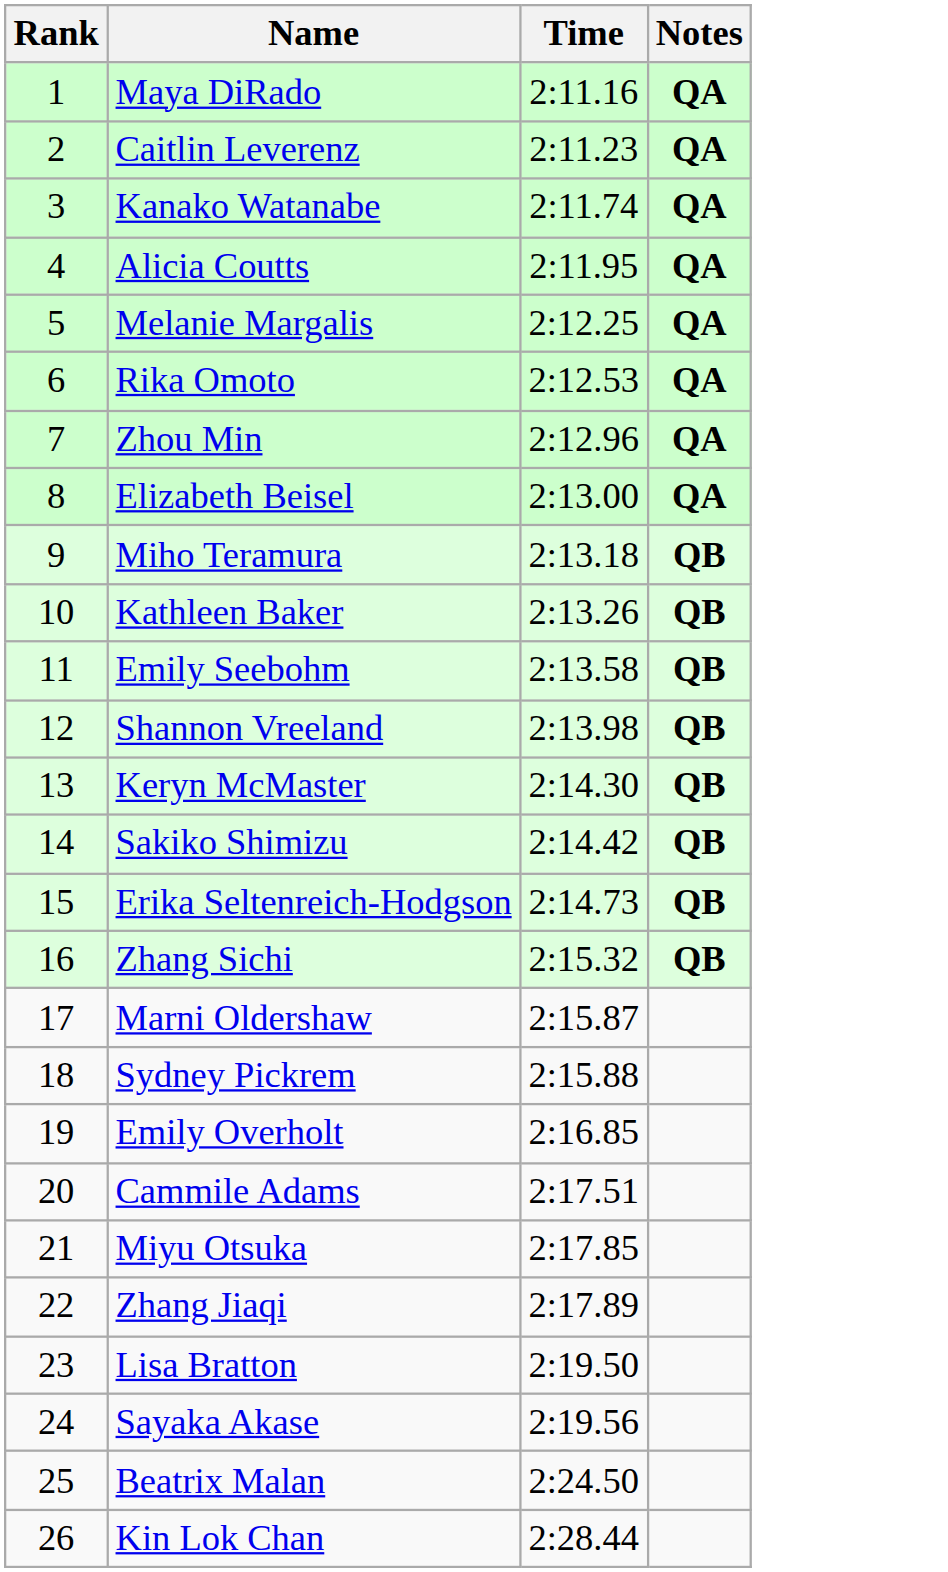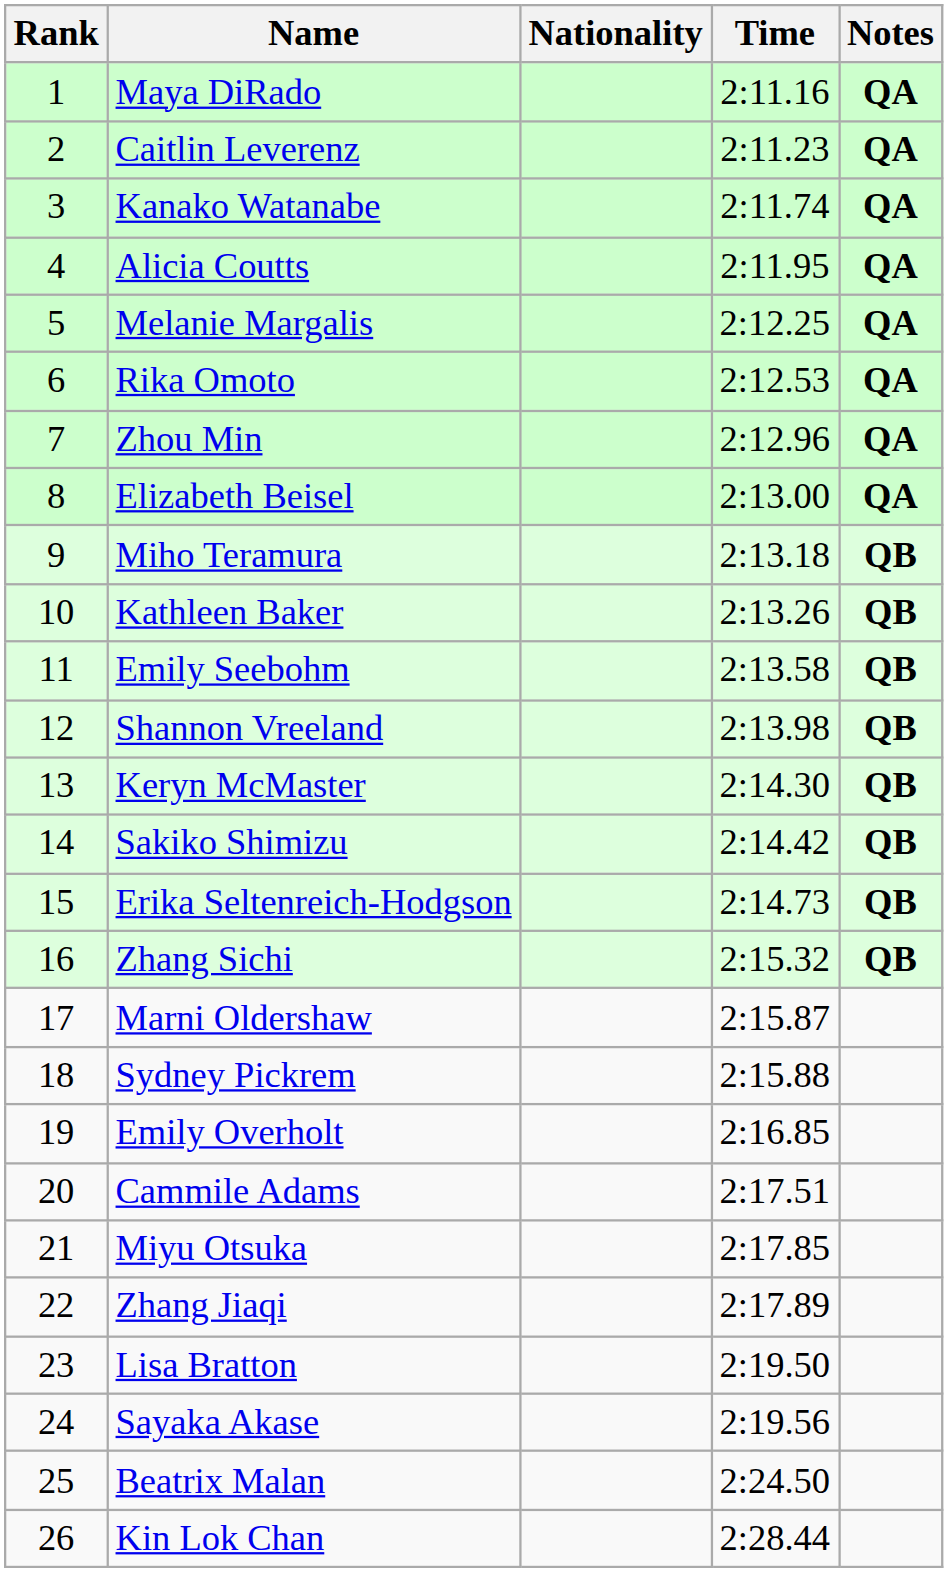 <table class="wikitable sortable" style="text-align:center">
 <tr>
 <th>Rank</th>
 <th>Name</th>
+<th>Nationality</th>
 <th>Time</th>
 <th>Notes</th>
 </tr>
 <tr bgcolor=ccffcc>
 <td>1</td>
 <td align=left><a href='#'>Maya DiRado</a></td>
+<td align=left></td>
 <td>2:11.16</td>
 <td><strong>QA</strong></td>
 </tr>
 <tr bgcolor=ccffcc>
 <td>2</td>
 <td align=left><a href='#'>Caitlin Leverenz</a></td>
+<td align=left></td>
 <td>2:11.23</td>
 <td><strong>QA</strong></td>
 </tr>
 <tr bgcolor=ccffcc>
 <td>3</td>
 <td align=left><a href='#'>Kanako Watanabe</a></td>
+<td align=left></td>
 <td>2:11.74</td>
 <td><strong>QA</strong></td>
 </tr>
 <tr bgcolor=ccffcc>
 <td>4</td>
 <td align=left><a href='#'>Alicia Coutts</a></td>
+<td align=left></td>
 <td>2:11.95</td>
 <td><strong>QA</strong></td>
 </tr>
 <tr bgcolor=ccffcc>
 <td>5</td>
 <td align=left><a href='#'>Melanie Margalis</a></td>
+<td align=left></td>
 <td>2:12.25</td>
 <td><strong>QA</strong></td>
 </tr>
 <tr bgcolor=ccffcc>
 <td>6</td>
 <td align=left><a href='#'>Rika Omoto</a></td>
+<td align=left></td>
 <td>2:12.53</td>
 <td><strong>QA</strong></td>
 </tr>
 <tr bgcolor=ccffcc>
 <td>7</td>
 <td align=left><a href='#'>Zhou Min</a></td>
+<td align=left></td>
 <td>2:12.96</td>
 <td><strong>QA</strong></td>
 </tr>
 <tr bgcolor=ccffcc>
 <td>8</td>
 <td align=left><a href='#'>Elizabeth Beisel</a></td>
+<td align=left></td>
 <td>2:13.00</td>
 <td><strong>QA</strong></td>
 </tr>
 <tr bgcolor=ddffdd>
 <td>9</td>
 <td align=left><a href='#'>Miho Teramura</a></td>
+<td align=left></td>
 <td>2:13.18</td>
 <td><strong>QB</strong></td>
 </tr>
 <tr bgcolor=ddffdd>
 <td>10</td>
 <td align=left><a href='#'>Kathleen Baker</a></td>
+<td align=left></td>
 <td>2:13.26</td>
 <td><strong>QB</strong></td>
 </tr>
 <tr bgcolor=ddffdd>
 <td>11</td>
 <td align=left><a href='#'>Emily Seebohm</a></td>
+<td align=left></td>
 <td>2:13.58</td>
 <td><strong>QB</strong></td>
 </tr>
 <tr bgcolor=ddffdd>
 <td>12</td>
 <td align=left><a href='#'>Shannon Vreeland</a></td>
+<td align=left></td>
 <td>2:13.98</td>
 <td><strong>QB</strong></td>
 </tr>
 <tr bgcolor=ddffdd>
 <td>13</td>
 <td align=left><a href='#'>Keryn McMaster</a></td>
+<td align=left></td>
 <td>2:14.30</td>
 <td><strong>QB</strong></td>
 </tr>
 <tr bgcolor=ddffdd>
 <td>14</td>
 <td align=left><a href='#'>Sakiko Shimizu</a></td>
+<td align=left></td>
 <td>2:14.42</td>
 <td><strong>QB</strong></td>
 </tr>
 <tr bgcolor=ddffdd>
 <td>15</td>
 <td align=left><a href='#'>Erika Seltenreich-Hodgson</a></td>
+<td align=left></td>
 <td>2:14.73</td>
 <td><strong>QB</strong></td>
 </tr>
 <tr bgcolor=ddffdd>
 <td>16</td>
 <td align=left><a href='#'>Zhang Sichi</a></td>
+<td align=left></td>
 <td>2:15.32</td>
 <td><strong>QB</strong></td>
 </tr>
 <tr>
 <td>17</td>
 <td align=left><a href='#'>Marni Oldershaw</a></td>
+<td align=left></td>
 <td>2:15.87</td>
 <td></td>
 </tr>
 <tr>
 <td>18</td>
 <td align=left><a href='#'>Sydney Pickrem</a></td>
+<td align=left></td>
 <td>2:15.88</td>
 <td></td>
 </tr>
 <tr>
 <td>19</td>
 <td align=left><a href='#'>Emily Overholt</a></td>
+<td align=left></td>
 <td>2:16.85</td>
 <td></td>
 </tr>
 <tr>
 <td>20</td>
 <td align=left><a href='#'>Cammile Adams</a></td>
+<td align=left></td>
 <td>2:17.51</td>
 <td></td>
 </tr>
 <tr>
 <td>21</td>
 <td align=left><a href='#'>Miyu Otsuka</a></td>
+<td align=left></td>
 <td>2:17.85</td>
 <td></td>
 </tr>
 <tr>
 <td>22</td>
 <td align=left><a href='#'>Zhang Jiaqi</a></td>
+<td align=left></td>
 <td>2:17.89</td>
 <td></td>
 </tr>
 <tr>
 <td>23</td>
 <td align=left><a href='#'>Lisa Bratton</a></td>
+<td align=left></td>
 <td>2:19.50</td>
 <td></td>
 </tr>
 <tr>
 <td>24</td>
 <td align=left><a href='#'>Sayaka Akase</a></td>
+<td align=left></td>
 <td>2:19.56</td>
 <td></td>
 </tr>
 <tr>
 <td>25</td>
 <td align=left><a href='#'>Beatrix Malan</a></td>
+<td align=left></td>
 <td>2:24.50</td>
 <td></td>
 </tr>
 <tr>
 <td>26</td>
 <td align=left><a href='#'>Kin Lok Chan</a></td>
+<td align=left></td>
 <td>2:28.44</td>
 <td></td>
 </tr>
 </table>
